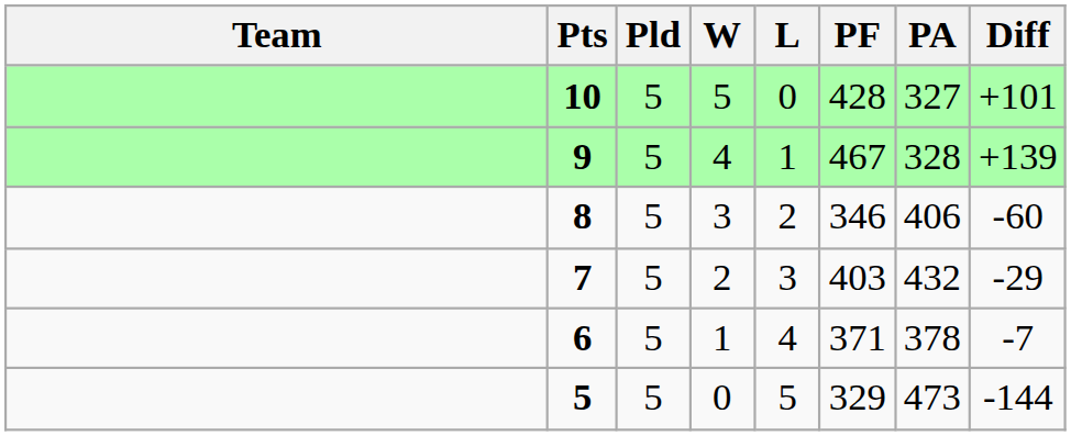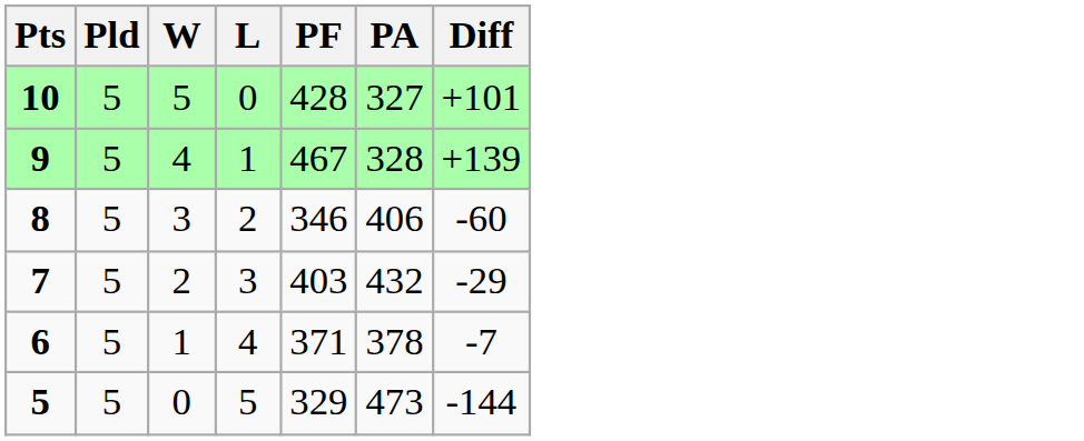 <table class=wikitable style="text-align:center">
 <tr>
-<th width=220>Team</th>
 <th width=20>Pts</th>
 <th width=20>Pld</th>
 <th width=20>W</th>
 <th width=20>L</th>
 <th width=20>PF</th>
 <th width=20>PA</th>
 <th width=25>Diff</th>
 </tr>
 <tr bgcolor=#aaffaa>
-<td align=left></td>
 <td><strong>10</strong></td>
 <td>5</td>
 <td>5</td>
 <td>0</td>
 <td>428</td>
 <td>327</td>
 <td>+101</td>
 </tr>
 <tr bgcolor=#aaffaa>
-<td align=left></td>
 <td><strong>9</strong></td>
 <td>5</td>
 <td>4</td>
 <td>1</td>
 <td>467</td>
 <td>328</td>
 <td>+139</td>
 </tr>
 <tr bgcolor=>
-<td align=left></td>
 <td><strong>8</strong></td>
 <td>5</td>
 <td>3</td>
 <td>2</td>
 <td>346</td>
 <td>406</td>
 <td>-60</td>
 </tr>
 <tr bgcolor=>
-<td align=left></td>
 <td><strong>7</strong></td>
 <td>5</td>
 <td>2</td>
 <td>3</td>
 <td>403</td>
 <td>432</td>
 <td>-29</td>
 </tr>
 <tr bgcolor=>
-<td align=left></td>
 <td><strong>6</strong></td>
 <td>5</td>
 <td>1</td>
 <td>4</td>
 <td>371</td>
 <td>378</td>
 <td>-7</td>
 </tr>
 <tr bgcolor=>
-<td align=left></td>
 <td><strong>5</strong></td>
 <td>5</td>
 <td>0</td>
 <td>5</td>
 <td>329</td>
 <td>473</td>
 <td>-144</td>
 </tr>
 </table>
